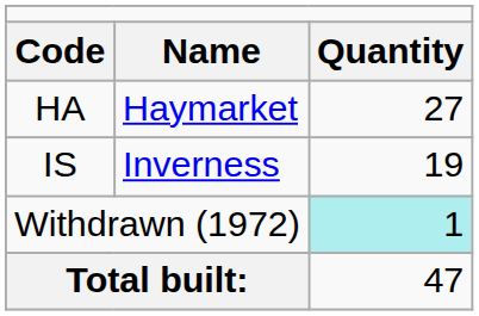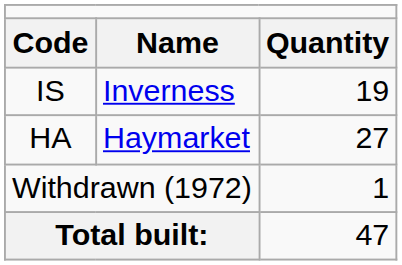 <table class="wikitable floatright">
 <tr>
 <td colspan=3></td>
 </tr>
 <tr>
 <th>Code</th>
 <th>Name</th>
 <th>Quantity</th>
 </tr>
 <tr>
+<td style="text-align:center">IS</td>
+<td><a href='#'>Inverness</a></td>
+<td style="text-align:right">19</td>
+</tr>
+<tr>
 <td style="text-align:center">HA</td>
 <td><a href='#'>Haymarket</a></td>
 <td style="text-align:right">27</td>
 </tr>
 <tr>
-<td style="text-align:center">IS</td>
-<td><a href='#'>Inverness</a></td>
-<td style="text-align:right">19</td>
-</tr>
-<tr>
 <td colspan=2>Withdrawn (1972)</td>
-<td style="background: paleturquoise; text-align:right">1</td>
+<td style="text-align:right">1</td>
 </tr>
 <tr>
 <th colspan=2 scope=row>Total built:</th>
 <td style="text-align:right">47</td>
 </tr>
 </table>
